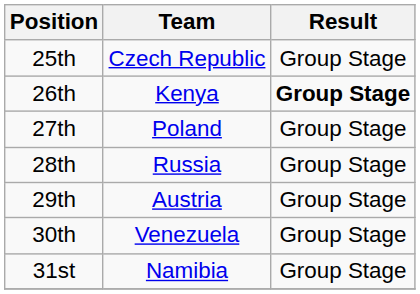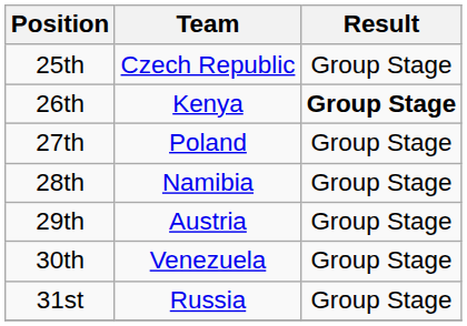 <table class="wikitable" style="text-align: center;">
 <tr>
 <th>Position</th>
 <th>Team</th>
 <th>Result</th>
 </tr>
 <tr>
 <td>25th</td>
 <td> <a href='#'>Czech Republic</a></td>
 <td>Group Stage</td>
 </tr>
 <tr>
 <td>26th</td>
 <td> <a href='#'>Kenya</a></td>
 <td><strong>Group Stage</strong></td>
 </tr>
 <tr>
 <td>27th</td>
 <td> <a href='#'>Poland</a></td>
 <td>Group Stage</td>
 </tr>
 <tr>
 <td>28th</td>
-<td> <a href='#'>Russia</a></td>
+<td> <a href='#'>Namibia</a></td>
 <td>Group Stage</td>
 </tr>
 <tr>
 <td>29th</td>
 <td> <a href='#'>Austria</a></td>
 <td>Group Stage</td>
 </tr>
 <tr>
 <td>30th</td>
 <td> <a href='#'>Venezuela</a></td>
 <td>Group Stage</td>
 </tr>
 <tr>
 <td>31st</td>
-<td> <a href='#'>Namibia</a></td>
+<td> <a href='#'>Russia</a></td>
 <td>Group Stage</td>
 </tr>
 <tr>
 </tr>
 </table>
